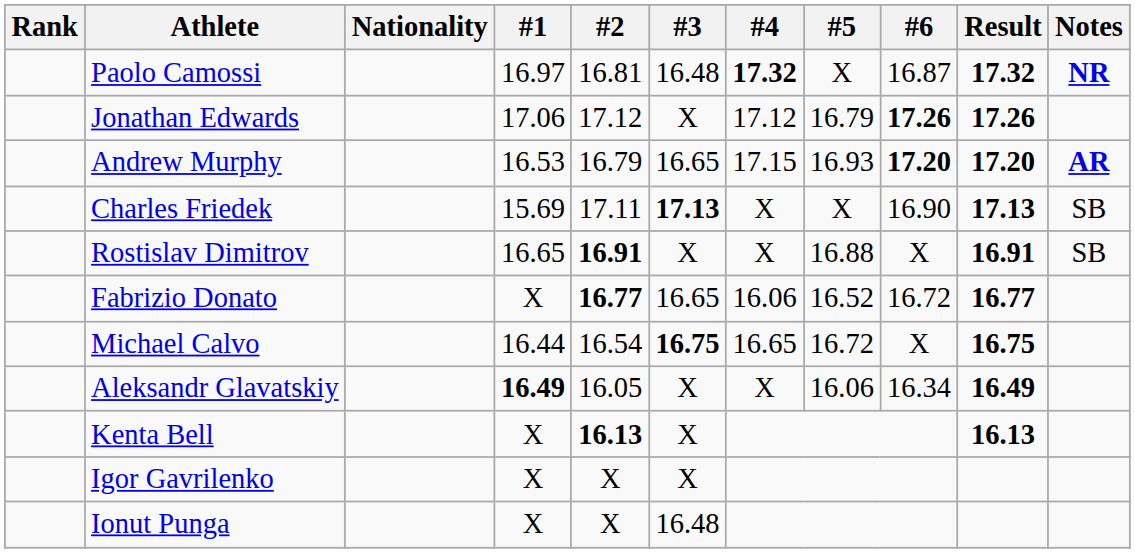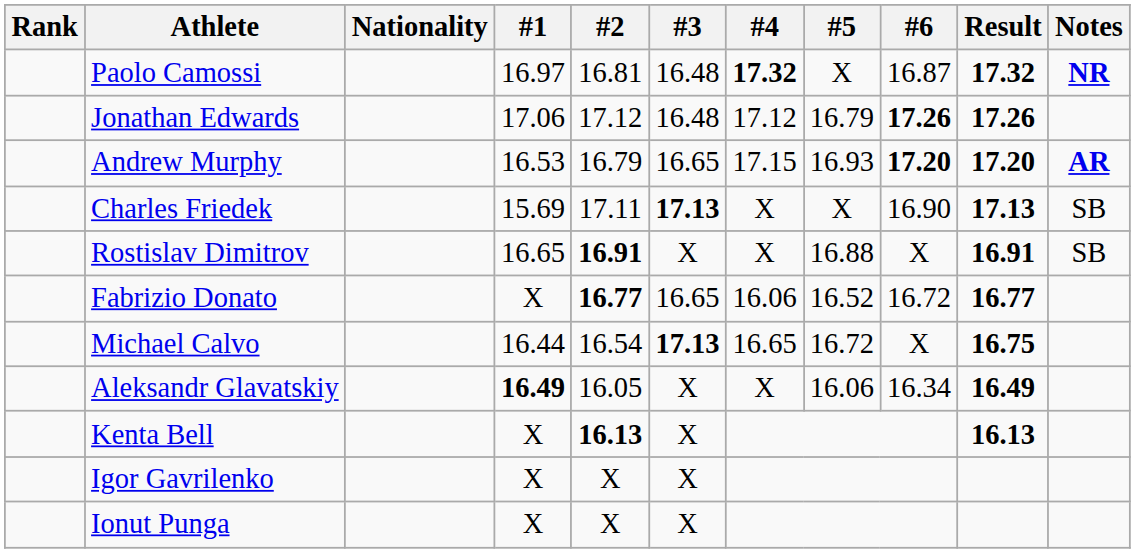 <table class="wikitable sortable" style="text-align:center">
 <tr>
 <th>Rank</th>
 <th>Athlete</th>
 <th>Nationality</th>
 <th>#1</th>
 <th>#2</th>
 <th>#3</th>
 <th>#4</th>
 <th>#5</th>
 <th>#6</th>
 <th>Result</th>
 <th>Notes</th>
 </tr>
 <tr>
 <td></td>
 <td align=left><a href='#'>Paolo Camossi</a></td>
 <td align=left></td>
 <td>16.97</td>
 <td>16.81</td>
 <td>16.48</td>
 <td><strong>17.32</strong></td>
 <td>X</td>
 <td>16.87</td>
 <td><strong>17.32</strong></td>
 <td><strong><a href='#'>NR</a></strong></td>
 </tr>
 <tr>
 <td></td>
 <td align=left><a href='#'>Jonathan Edwards</a></td>
 <td align=left></td>
 <td>17.06</td>
 <td>17.12</td>
-<td>X</td>
+<td>16.48</td>
 <td>17.12</td>
 <td>16.79</td>
 <td><strong>17.26</strong></td>
 <td><strong>17.26</strong></td>
 <td></td>
 </tr>
 <tr>
 <td></td>
 <td align=left><a href='#'>Andrew Murphy</a></td>
 <td align=left></td>
 <td>16.53</td>
 <td>16.79</td>
 <td>16.65</td>
 <td>17.15</td>
 <td>16.93</td>
 <td><strong>17.20</strong></td>
 <td><strong>17.20</strong></td>
 <td><strong><a href='#'>AR</a></strong></td>
 </tr>
 <tr>
 <td></td>
 <td align=left><a href='#'>Charles Friedek</a></td>
 <td align=left></td>
 <td>15.69</td>
 <td>17.11</td>
 <td><strong>17.13</strong></td>
 <td>X</td>
 <td>X</td>
 <td>16.90</td>
 <td><strong>17.13</strong></td>
 <td>SB</td>
 </tr>
 <tr>
 <td></td>
 <td align=left><a href='#'>Rostislav Dimitrov</a></td>
 <td align=left></td>
 <td>16.65</td>
 <td><strong>16.91</strong></td>
 <td>X</td>
 <td>X</td>
 <td>16.88</td>
 <td>X</td>
 <td><strong>16.91</strong></td>
 <td>SB</td>
 </tr>
 <tr>
 <td></td>
 <td align=left><a href='#'>Fabrizio Donato</a></td>
 <td align=left></td>
 <td>X</td>
 <td><strong>16.77</strong></td>
 <td>16.65</td>
 <td>16.06</td>
 <td>16.52</td>
 <td>16.72</td>
 <td><strong>16.77</strong></td>
 <td></td>
 </tr>
 <tr>
 <td></td>
 <td align=left><a href='#'>Michael Calvo</a></td>
 <td align=left></td>
 <td>16.44</td>
 <td>16.54</td>
-<td><strong>16.75</strong></td>
+<td><strong>17.13</strong></td>
 <td>16.65</td>
 <td>16.72</td>
 <td>X</td>
 <td><strong>16.75</strong></td>
 <td></td>
 </tr>
 <tr>
 <td></td>
 <td align=left><a href='#'>Aleksandr Glavatskiy</a></td>
 <td align=left></td>
 <td><strong>16.49</strong></td>
 <td>16.05</td>
 <td>X</td>
 <td>X</td>
 <td>16.06</td>
 <td>16.34</td>
 <td><strong>16.49</strong></td>
 <td></td>
 </tr>
 <tr>
 <td></td>
 <td align=left><a href='#'>Kenta Bell</a></td>
 <td align=left></td>
 <td>X</td>
 <td><strong>16.13</strong></td>
 <td>X</td>
 <td colspan=3></td>
 <td><strong>16.13</strong></td>
 <td></td>
 </tr>
 <tr>
 <td></td>
 <td align=left><a href='#'>Igor Gavrilenko</a></td>
 <td align=left></td>
 <td>X</td>
 <td>X</td>
 <td>X</td>
 <td colspan=3></td>
 <td><strong></strong></td>
 <td></td>
 </tr>
 <tr>
 <td></td>
 <td align=left><a href='#'>Ionut Punga</a></td>
 <td align=left></td>
 <td>X</td>
 <td>X</td>
-<td>16.48</td>
+<td>X</td>
 <td colspan=3></td>
 <td><strong></strong></td>
 <td></td>
 </tr>
 </table>
